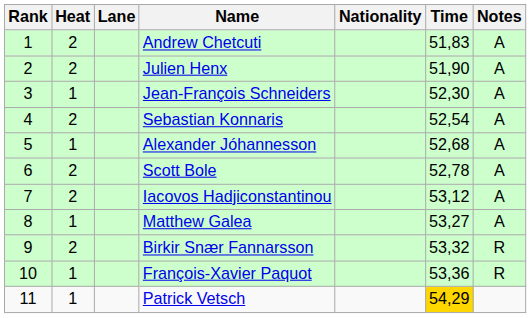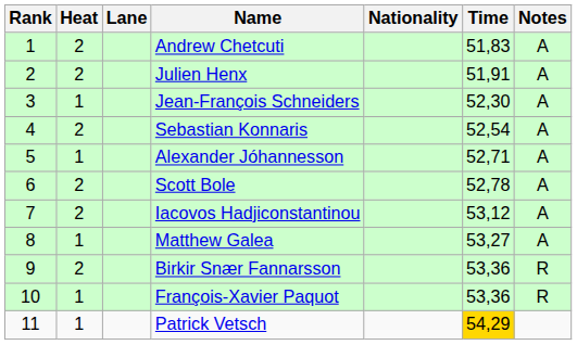 <table class="wikitable sortable" style="text-align:center">
 <tr>
 <th>Rank</th>
 <th>Heat</th>
 <th>Lane</th>
 <th>Name</th>
 <th>Nationality</th>
 <th>Time</th>
 <th>Notes</th>
 </tr>
 <tr bgcolor=ccffcc>
 <td>1</td>
 <td>2</td>
 <td></td>
 <td align=left><a href='#'>Andrew Chetcuti</a></td>
 <td align=left></td>
 <td>51,83</td>
 <td>A</td>
 </tr>
 <tr bgcolor=ccffcc>
 <td>2</td>
 <td>2</td>
 <td></td>
 <td align=left><a href='#'>Julien Henx</a></td>
 <td align=left></td>
-<td>51,90</td>
+<td>51,91</td>
 <td>A</td>
 </tr>
 <tr bgcolor=ccffcc>
 <td>3</td>
 <td>1</td>
 <td></td>
 <td align=left><a href='#'>Jean-François Schneiders</a></td>
 <td align=left></td>
 <td>52,30</td>
 <td>A</td>
 </tr>
 <tr bgcolor=ccffcc>
 <td>4</td>
 <td>2</td>
 <td></td>
 <td align=left><a href='#'>Sebastian Konnaris</a></td>
 <td align=left></td>
 <td>52,54</td>
 <td>A</td>
 </tr>
 <tr bgcolor=ccffcc>
 <td>5</td>
 <td>1</td>
 <td></td>
 <td align=left><a href='#'>Alexander Jóhannesson</a></td>
 <td align=left></td>
-<td>52,68</td>
+<td>52,71</td>
 <td>A</td>
 </tr>
 <tr bgcolor=ccffcc>
 <td>6</td>
 <td>2</td>
 <td></td>
 <td align=left><a href='#'>Scott Bole</a></td>
 <td align=left></td>
 <td>52,78</td>
 <td>A</td>
 </tr>
 <tr bgcolor=ccffcc>
 <td>7</td>
 <td>2</td>
 <td></td>
 <td align=left><a href='#'>Iacovos Hadjiconstantinou</a></td>
 <td align=left></td>
 <td>53,12</td>
 <td>A</td>
 </tr>
 <tr bgcolor=ccffcc>
 <td>8</td>
 <td>1</td>
 <td></td>
 <td align=left><a href='#'>Matthew Galea</a></td>
 <td align=left></td>
 <td>53,27</td>
 <td>A</td>
 </tr>
 <tr bgcolor=ccffcc>
 <td>9</td>
 <td>2</td>
 <td></td>
 <td align=left><a href='#'>Birkir Snær Fannarsson</a></td>
 <td align=left></td>
-<td>53,32</td>
+<td>53,36</td>
 <td>R</td>
 </tr>
 <tr bgcolor=ccffcc>
 <td>10</td>
 <td>1</td>
 <td></td>
 <td align=left><a href='#'>François-Xavier Paquot</a></td>
 <td align=left></td>
 <td>53,36</td>
 <td>R</td>
 </tr>
 <tr>
 <td>11</td>
 <td>1</td>
 <td></td>
 <td align=left><a href='#'>Patrick Vetsch</a></td>
 <td align=left></td>
 <td style="background: gold;">54,29</td>
 <td></td>
 </tr>
 </table>
